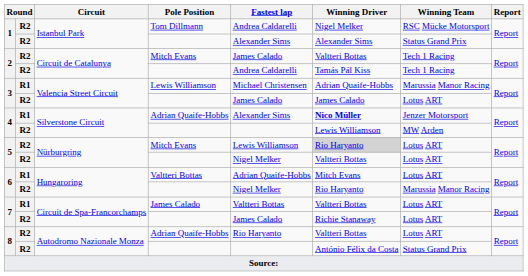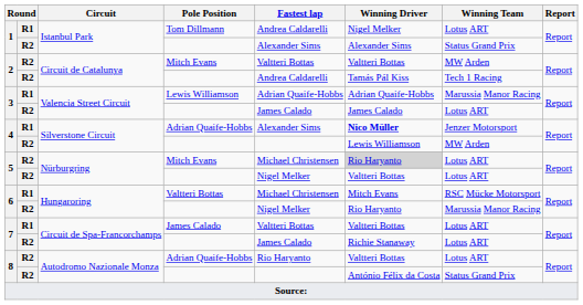 <table class="wikitable" style="font-size: 85%;">
 <tr>
 <th colspan=2>Round</th>
 <th>Circuit</th>
 <th>Pole Position</th>
 <th><a href='#'>Fastest lap</a></th>
 <th>Winning Driver</th>
 <th>Winning Team</th>
 <th>Report</th>
 </tr>
 <tr>
 <th rowspan=2>1</th>
-<th>R2</th>
+<th>R1</th>
 <td rowspan=2> <a href='#'>Istanbul Park</a></td>
 <td> <a href='#'>Tom Dillmann</a></td>
 <td> <a href='#'>Andrea Caldarelli</a></td>
 <td> <a href='#'>Nigel Melker</a></td>
-<td> <a href='#'>RSC</a> <a href='#'>Mücke Motorsport</a></td>
+<td> <a href='#'>Lotus</a> <a href='#'>ART</a></td>
 <td rowspan=2><a href='#'>Report</a></td>
 </tr>
 <tr>
 <th>R2</th>
 <td></td>
 <td> <a href='#'>Alexander Sims</a></td>
 <td> <a href='#'>Alexander Sims</a></td>
 <td> <a href='#'>Status Grand Prix</a></td>
 </tr>
 <tr>
 <th rowspan=2>2</th>
 <th>R2</th>
 <td rowspan=2> <a href='#'>Circuit de Catalunya</a></td>
 <td> <a href='#'>Mitch Evans</a></td>
-<td> <a href='#'>James Calado</a></td>
 <td> <a href='#'>Valtteri Bottas</a></td>
-<td> <a href='#'>Tech 1 Racing</a></td>
+<td> <a href='#'>Valtteri Bottas</a></td>
+<td> <a href='#'>MW</a> <a href='#'>Arden</a></td>
 <td rowspan=2><a href='#'>Report</a></td>
 </tr>
 <tr>
 <th>R2</th>
 <td></td>
 <td> <a href='#'>Andrea Caldarelli</a></td>
 <td> <a href='#'>Tamás Pál Kiss</a></td>
 <td> <a href='#'>Tech 1 Racing</a></td>
 </tr>
 <tr>
 <th rowspan=2>3</th>
 <th>R1</th>
 <td rowspan=2> <a href='#'>Valencia Street Circuit</a></td>
 <td> <a href='#'>Lewis Williamson</a></td>
-<td> <a href='#'>Michael Christensen</a></td>
+<td nowrap> <a href='#'>Adrian Quaife-Hobbs</a></td>
 <td nowrap> <a href='#'>Adrian Quaife-Hobbs</a></td>
 <td nowrap> <a href='#'>Marussia</a> <a href='#'>Manor Racing</a></td>
 <td rowspan=2><a href='#'>Report</a></td>
 </tr>
 <tr>
 <th>R2</th>
 <td></td>
 <td> <a href='#'>James Calado</a></td>
 <td> <a href='#'>James Calado</a></td>
 <td> <a href='#'>Lotus</a> <a href='#'>ART</a></td>
 </tr>
 <tr>
 <th rowspan=2>4</th>
 <th>R1</th>
 <td rowspan=2> <a href='#'>Silverstone Circuit</a></td>
 <td nowrap> <a href='#'>Adrian Quaife-Hobbs</a></td>
 <td> <a href='#'>Alexander Sims</a></td>
 <td><strong> <a href='#'>Nico Müller</a></strong></td>
 <td> <a href='#'>Jenzer Motorsport</a></td>
 <td rowspan=2><a href='#'>Report</a></td>
 </tr>
 <tr>
 <th>R2</th>
 <td></td>
 <td> </td>
 <td> <a href='#'>Lewis Williamson</a></td>
 <td> <a href='#'>MW</a> <a href='#'>Arden</a></td>
 </tr>
 <tr>
 <th rowspan=2>5</th>
 <th>R2</th>
 <td rowspan=2> <a href='#'>Nürburgring</a></td>
 <td> <a href='#'>Mitch Evans</a></td>
-<td> <a href='#'>Lewis Williamson</a></td>
+<td> <a href='#'>Michael Christensen</a></td>
 <td style="background: lightgrey;"> <a href='#'>Rio Haryanto</a></td>
 <td> <a href='#'>Lotus</a> <a href='#'>ART</a></td>
 <td rowspan=2><a href='#'>Report</a></td>
 </tr>
 <tr>
 <th>R2</th>
 <td></td>
 <td> <a href='#'>Nigel Melker</a></td>
 <td> <a href='#'>Valtteri Bottas</a></td>
 <td> <a href='#'>Lotus</a> <a href='#'>ART</a></td>
 </tr>
 <tr>
 <th rowspan=2>6</th>
 <th>R1</th>
 <td rowspan=2> <a href='#'>Hungaroring</a></td>
 <td> <a href='#'>Valtteri Bottas</a></td>
-<td nowrap> <a href='#'>Adrian Quaife-Hobbs</a></td>
+<td> <a href='#'>Michael Christensen</a></td>
 <td> <a href='#'>Mitch Evans</a></td>
-<td> <a href='#'>Lotus</a> <a href='#'>ART</a></td>
+<td> <a href='#'>RSC</a> <a href='#'>Mücke Motorsport</a></td>
 <td rowspan=2><a href='#'>Report</a></td>
 </tr>
 <tr>
 <th>R2</th>
 <td></td>
 <td> <a href='#'>Nigel Melker</a></td>
 <td> <a href='#'>Rio Haryanto</a></td>
 <td> <a href='#'>Marussia</a> <a href='#'>Manor Racing</a></td>
 </tr>
 <tr>
 <th rowspan=2>7</th>
 <th>R1</th>
 <td rowspan=2 nowrap> <a href='#'>Circuit de Spa-Francorchamps</a></td>
 <td> <a href='#'>James Calado</a></td>
 <td> <a href='#'>Valtteri Bottas</a></td>
 <td> <a href='#'>Valtteri Bottas</a></td>
 <td> <a href='#'>Lotus</a> <a href='#'>ART</a></td>
 <td rowspan=2><a href='#'>Report</a></td>
 </tr>
 <tr>
 <th>R2</th>
 <td></td>
 <td> <a href='#'>James Calado</a></td>
 <td> <a href='#'>Richie Stanaway</a></td>
 <td> <a href='#'>Lotus</a> <a href='#'>ART</a></td>
 </tr>
 <tr>
 <th rowspan=2>8</th>
 <th>R2</th>
 <td rowspan=2> <a href='#'>Autodromo Nazionale Monza</a></td>
 <td> <a href='#'>Adrian Quaife-Hobbs</a></td>
 <td> <a href='#'>Rio Haryanto</a></td>
 <td> <a href='#'>Valtteri Bottas</a></td>
 <td> <a href='#'>Lotus</a> <a href='#'>ART</a></td>
 <td rowspan=2><a href='#'>Report</a></td>
 </tr>
 <tr>
 <th>R2</th>
 <td></td>
 <td> </td>
 <td> <a href='#'>António Félix da Costa</a></td>
 <td> <a href='#'>Status Grand Prix</a></td>
 </tr>
 <tr>
 <td colspan="8" style="background-color:#EAECF0;text-align:center" align="bottom"><strong>Source:</strong></td>
 </tr>
 </table>
